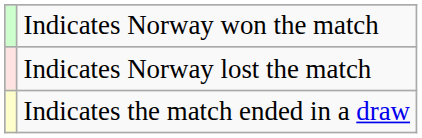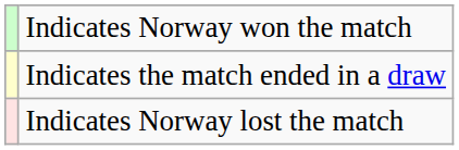 <table class="wikitable plainrowheaders">
 <tr>
 <th scope="row" style="text-align: center; background:#CCFFCC"></th>
 <td>Indicates Norway won the match</td>
 </tr>
 <tr>
+<th scope="row" style="text-align: center; background:#FFFFCC"></th>
+<td>Indicates the match ended in a <a href='#'>draw</a></td>
+</tr>
+<tr>
 <th scope="row" style="text-align: center; background:#FFE3E3"></th>
 <td>Indicates Norway lost the match</td>
 </tr>
-<tr>
-<th scope="row" style="text-align: center; background:#FFFFCC"></th>
-<td>Indicates the match ended in a <a href='#'>draw</a></td>
-</tr>
 </table>
